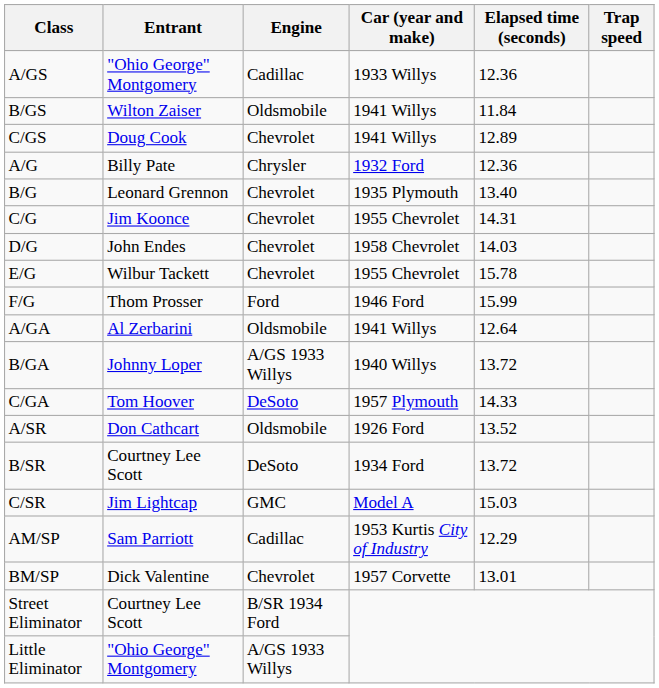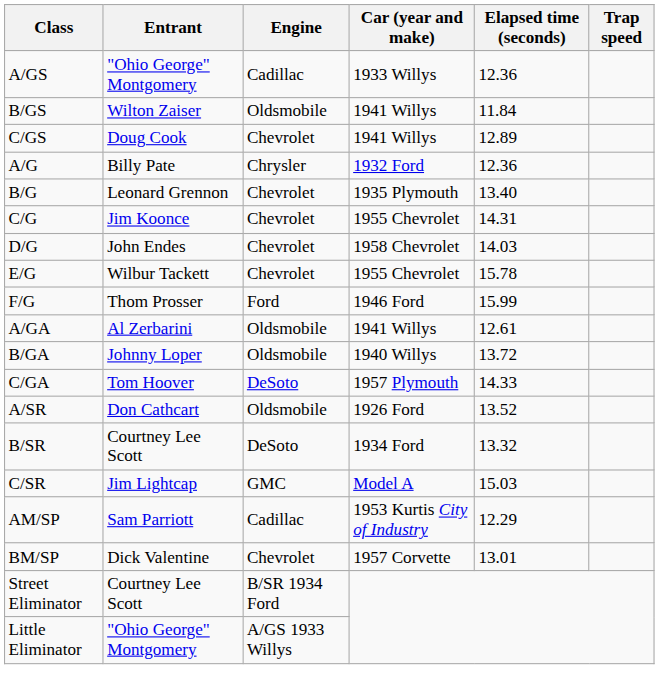 <table class="wikitable">
 <tr>
 <th>Class</th>
 <th>Entrant</th>
 <th>Engine</th>
 <th>Car (year and make)</th>
 <th>Elapsed time (seconds)</th>
 <th>Trap speed</th>
 </tr>
 <tr>
 <td>A/GS</td>
 <td><a href='#'>"Ohio George" Montgomery</a></td>
 <td>Cadillac</td>
 <td>1933 Willys</td>
 <td>12.36</td>
 <td></td>
 </tr>
 <tr>
 <td>B/GS</td>
 <td><a href='#'>Wilton Zaiser</a></td>
 <td>Oldsmobile</td>
 <td>1941 Willys</td>
 <td>11.84</td>
 <td></td>
 </tr>
 <tr>
 <td>C/GS</td>
 <td><a href='#'>Doug Cook</a></td>
 <td>Chevrolet</td>
 <td>1941 Willys</td>
 <td>12.89</td>
 <td></td>
 </tr>
 <tr>
 <td>A/G</td>
 <td>Billy Pate</td>
 <td>Chrysler</td>
 <td><a href='#'>1932 Ford</a></td>
 <td>12.36</td>
 <td></td>
 </tr>
 <tr>
 <td>B/G</td>
 <td>Leonard Grennon</td>
 <td>Chevrolet</td>
 <td>1935 Plymouth</td>
 <td>13.40</td>
 <td></td>
 </tr>
 <tr>
 <td>C/G</td>
 <td><a href='#'>Jim Koonce</a></td>
 <td>Chevrolet</td>
 <td>1955 Chevrolet</td>
 <td>14.31</td>
 <td></td>
 </tr>
 <tr>
 <td>D/G</td>
 <td>John Endes</td>
 <td>Chevrolet</td>
 <td>1958 Chevrolet</td>
 <td>14.03</td>
 <td></td>
 </tr>
 <tr>
 <td>E/G</td>
 <td>Wilbur Tackett</td>
 <td>Chevrolet</td>
 <td>1955 Chevrolet</td>
 <td>15.78</td>
 <td></td>
 </tr>
 <tr>
 <td>F/G</td>
 <td>Thom Prosser</td>
 <td>Ford</td>
 <td>1946 Ford</td>
 <td>15.99</td>
 <td></td>
 </tr>
 <tr>
 <td>A/GA</td>
 <td><a href='#'>Al Zerbarini</a></td>
 <td>Oldsmobile</td>
 <td>1941 Willys</td>
-<td>12.64</td>
+<td>12.61</td>
 <td></td>
 </tr>
 <tr>
 <td>B/GA</td>
 <td><a href='#'>Johnny Loper</a></td>
-<td>A/GS 1933 Willys</td>
+<td>Oldsmobile</td>
 <td>1940 Willys</td>
 <td>13.72</td>
 <td></td>
 </tr>
 <tr>
 <td>C/GA</td>
 <td><a href='#'>Tom Hoover</a></td>
 <td><a href='#'>DeSoto</a></td>
 <td>1957 <a href='#'>Plymouth</a></td>
 <td>14.33</td>
 <td></td>
 </tr>
 <tr>
 <td>A/SR</td>
 <td><a href='#'>Don Cathcart</a></td>
 <td>Oldsmobile</td>
 <td>1926 Ford</td>
 <td>13.52</td>
 <td></td>
 </tr>
 <tr>
 <td>B/SR</td>
 <td>Courtney Lee Scott</td>
 <td>DeSoto</td>
 <td>1934 Ford</td>
-<td>13.72</td>
+<td>13.32</td>
 <td></td>
 </tr>
 <tr>
 <td>C/SR</td>
 <td><a href='#'>Jim Lightcap</a></td>
 <td>GMC</td>
 <td><a href='#'>Model A</a></td>
 <td>15.03</td>
 <td></td>
 </tr>
 <tr>
 <td>AM/SP</td>
 <td><a href='#'>Sam Parriott</a></td>
 <td>Cadillac</td>
 <td>1953 Kurtis <a href='#'><em>City of Industry</em></a></td>
 <td>12.29</td>
 <td></td>
 </tr>
 <tr>
 <td>BM/SP</td>
 <td>Dick Valentine</td>
 <td>Chevrolet</td>
 <td>1957 Corvette</td>
 <td>13.01</td>
 <td></td>
 </tr>
 <tr>
 <td>Street Eliminator</td>
 <td>Courtney Lee Scott</td>
 <td>B/SR 1934 Ford</td>
 </tr>
 <tr>
 <td>Little Eliminator</td>
 <td><a href='#'>"Ohio George" Montgomery</a></td>
 <td>A/GS 1933 Willys</td>
 </tr>
 </table>
